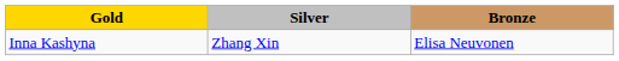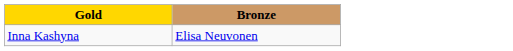 <table class="wikitable" style="text-align:left">
 <tr align="center">
 <td width=200 bgcolor=gold><strong>Gold</strong></td>
-<td width=200 bgcolor=silver><strong>Silver</strong></td>
 <td width=200 bgcolor=CC9966><strong>Bronze</strong></td>
 </tr>
 <tr>
 <td><a href='#'>Inna Kashyna</a><br><em></em></td>
-<td><a href='#'>Zhang Xin</a><br><em></em></td>
 <td><a href='#'>Elisa Neuvonen</a><br><em></em></td>
 </tr>
 </table>
